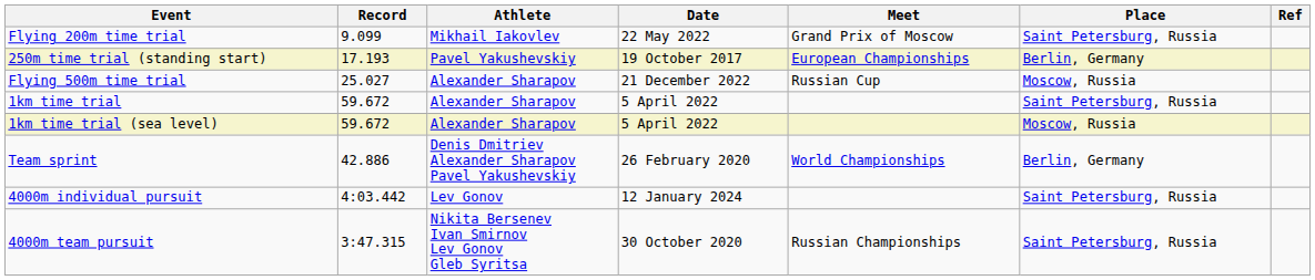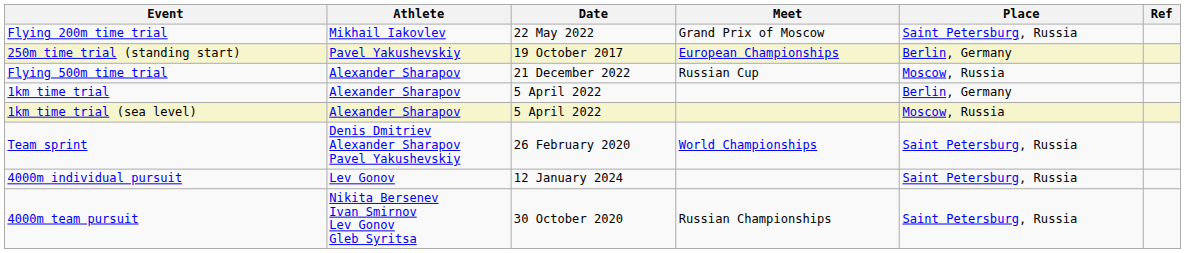 <table class="wikitable" style="font-size:95%; width: 95%;">
 <tr>
 <th>Event</th>
-<th>Record</th>
 <th>Athlete</th>
 <th>Date</th>
 <th>Meet</th>
 <th>Place</th>
 <th>Ref</th>
 </tr>
 <tr>
 <td><a href='#'>Flying 200m time trial</a></td>
-<td>9.099</td>
 <td><a href='#'>Mikhail Iakovlev</a></td>
 <td>22 May 2022</td>
 <td>Grand Prix of Moscow</td>
 <td><a href='#'>Saint Petersburg</a>, Russia</td>
 <td></td>
 </tr>
 <tr style="background:#f6F5CE;">
 <td><a href='#'>250m time trial</a> (standing start)</td>
-<td>17.193</td>
 <td><a href='#'>Pavel Yakushevskiy</a></td>
 <td>19 October 2017</td>
 <td><a href='#'>European Championships</a></td>
 <td><a href='#'>Berlin</a>, Germany</td>
 <td></td>
 </tr>
 <tr>
 <td><a href='#'>Flying 500m time trial</a></td>
-<td>25.027</td>
 <td><a href='#'>Alexander Sharapov</a></td>
 <td>21 December 2022</td>
 <td>Russian Cup</td>
 <td><a href='#'>Moscow</a>, Russia</td>
 <td></td>
 </tr>
 <tr>
 <td><a href='#'>1km time trial</a></td>
-<td>59.672</td>
 <td><a href='#'>Alexander Sharapov</a></td>
 <td>5 April 2022</td>
 <td></td>
-<td><a href='#'>Saint Petersburg</a>, Russia</td>
+<td><a href='#'>Berlin</a>, Germany</td>
 <td></td>
 </tr>
 <tr style="background:#f6F5CE;">
 <td><a href='#'>1km time trial</a> (sea level)</td>
-<td>59.672</td>
 <td><a href='#'>Alexander Sharapov</a></td>
 <td>5 April 2022</td>
 <td></td>
 <td><a href='#'>Moscow</a>, Russia</td>
 <td></td>
 </tr>
 <tr>
 <td><a href='#'>Team sprint</a></td>
-<td>42.886</td>
 <td><a href='#'>Denis Dmitriev</a><br><a href='#'>Alexander Sharapov</a><br><a href='#'>Pavel Yakushevskiy</a></td>
 <td>26 February 2020</td>
 <td><a href='#'>World Championships</a></td>
-<td><a href='#'>Berlin</a>, Germany</td>
+<td><a href='#'>Saint Petersburg</a>, Russia</td>
 <td></td>
 </tr>
 <tr>
 <td><a href='#'>4000m individual pursuit</a></td>
-<td>4:03.442</td>
 <td><a href='#'>Lev Gonov</a></td>
 <td>12 January 2024</td>
 <td></td>
 <td><a href='#'>Saint Petersburg</a>, Russia</td>
 <td></td>
 </tr>
 <tr>
 <td><a href='#'>4000m team pursuit</a></td>
-<td>3:47.315</td>
 <td><a href='#'>Nikita Bersenev</a><br><a href='#'>Ivan Smirnov</a><br><a href='#'>Lev Gonov</a><br><a href='#'>Gleb Syritsa</a></td>
 <td>30 October 2020</td>
 <td>Russian Championships</td>
 <td><a href='#'>Saint Petersburg</a>, Russia</td>
 <td></td>
 </tr>
 </table>
